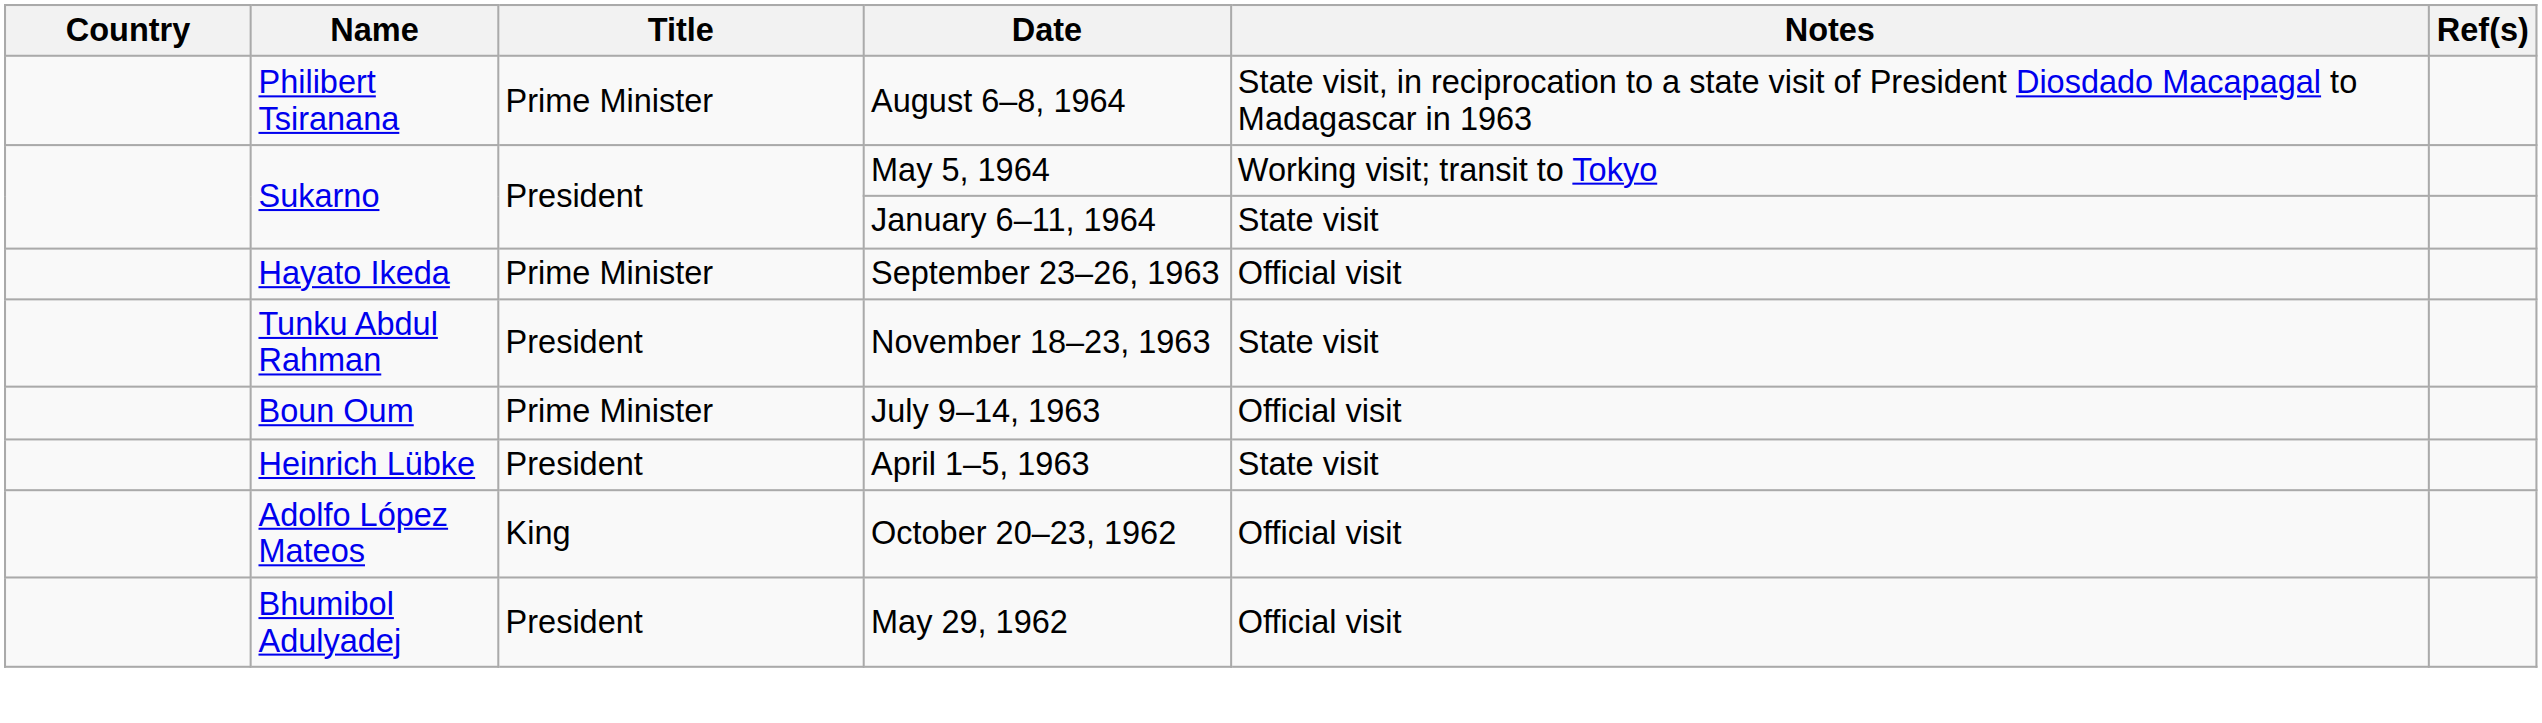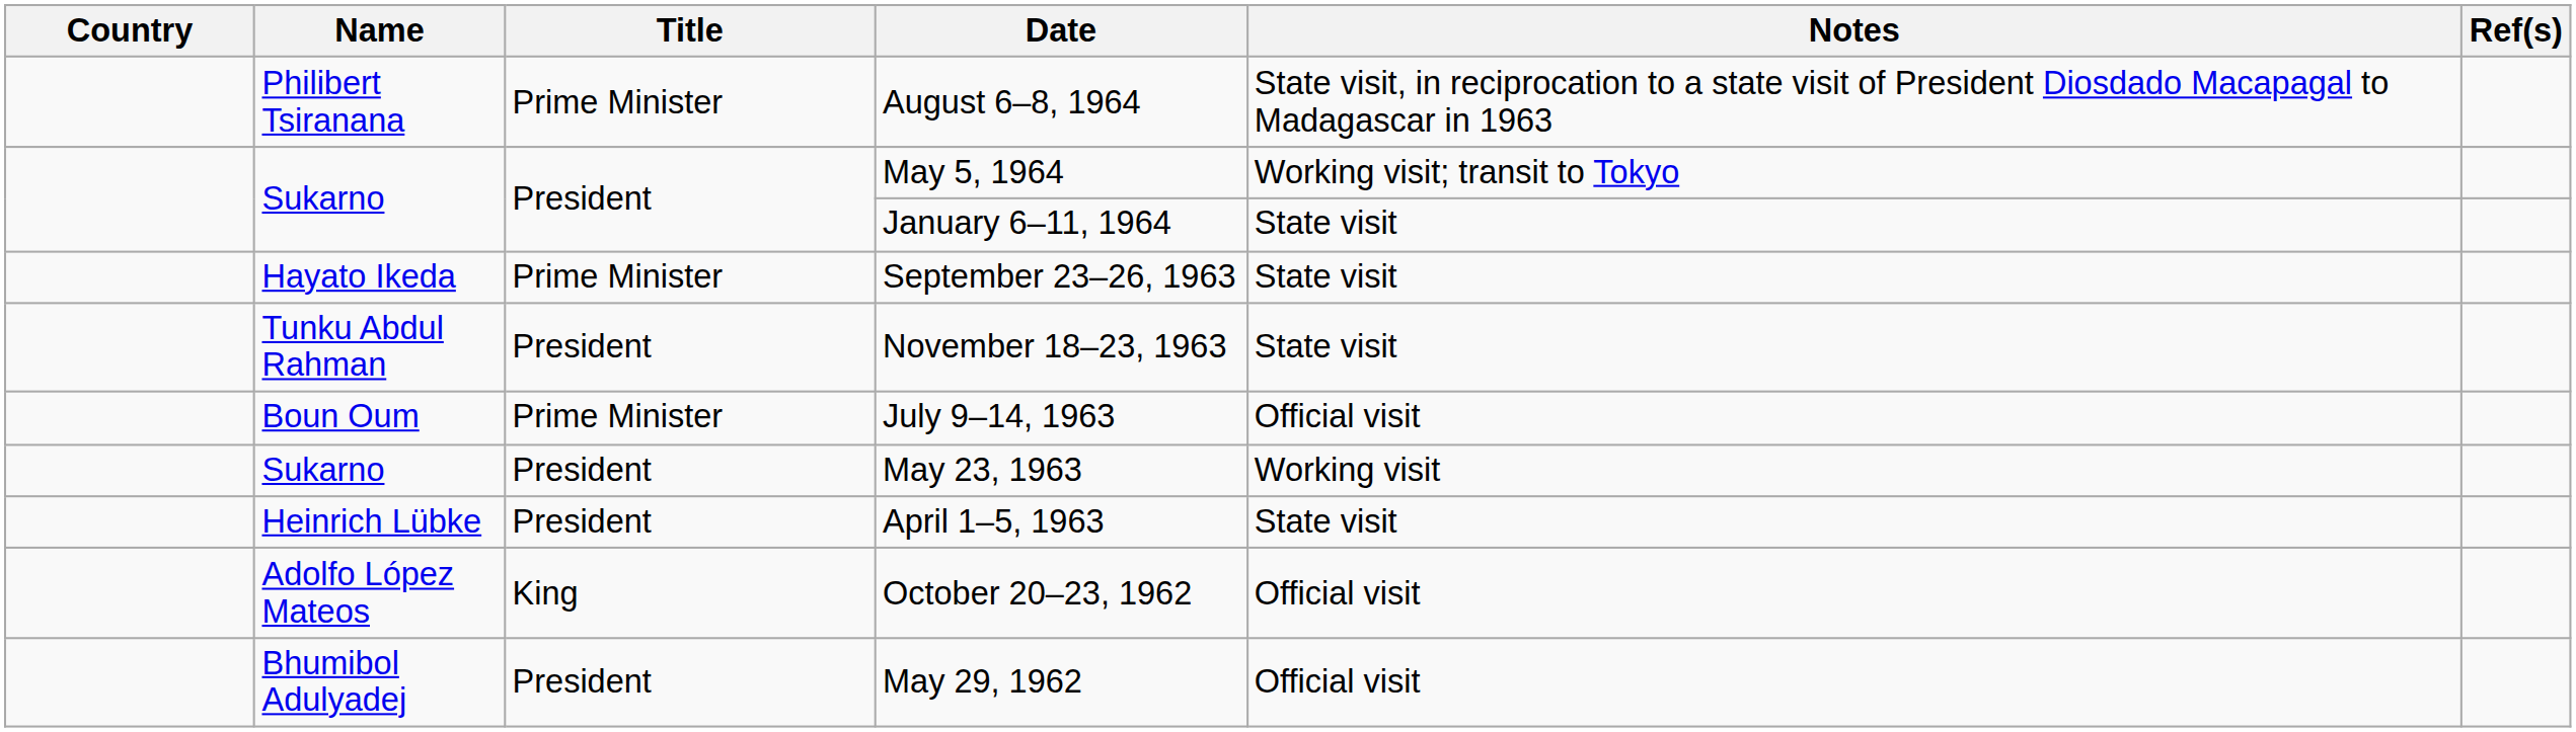 <table class="wikitable sortable">
 <tr>
 <th style="width:10%;">Country</th>
 <th style="width:10%;">Name</th>
 <th style="width:15%;">Title</th>
 <th style="width:15%;">Date</th>
 <th style="width:50%;">Notes</th>
 <th style="width:5%;">Ref(s)</th>
 </tr>
 <tr>
 <td></td>
 <td><a href='#'>Philibert Tsiranana</a></td>
 <td>Prime Minister</td>
 <td>August 6–8, 1964</td>
 <td>State visit, in reciprocation to a state visit of President <a href='#'>Diosdado Macapagal</a> to Madagascar in 1963</td>
 <td></td>
 </tr>
 <tr>
 <td rowspan="2"></td>
 <td rowspan="2"><a href='#'>Sukarno</a></td>
 <td rowspan="2">President</td>
 <td>May 5, 1964</td>
 <td>Working visit; transit to <a href='#'>Tokyo</a></td>
 <td></td>
 </tr>
 <tr>
 <td>January 6–11, 1964</td>
 <td>State visit</td>
 <td></td>
 </tr>
 <tr>
 <td></td>
 <td><a href='#'>Hayato Ikeda</a></td>
 <td>Prime Minister</td>
 <td>September 23–26, 1963</td>
-<td>Official visit</td>
+<td>State visit</td>
 <td></td>
 </tr>
 <tr>
 <td></td>
 <td><a href='#'>Tunku Abdul Rahman</a></td>
 <td>President</td>
 <td>November 18–23, 1963</td>
 <td>State visit</td>
 <td></td>
 </tr>
 <tr>
 <td></td>
 <td><a href='#'>Boun Oum</a></td>
 <td>Prime Minister</td>
 <td>July 9–14, 1963</td>
 <td>Official visit</td>
+<td></td>
+</tr>
+<tr>
+<td></td>
+<td><a href='#'>Sukarno</a></td>
+<td>President</td>
+<td>May 23, 1963</td>
+<td>Working visit</td>
 <td></td>
 </tr>
 <tr>
 <td></td>
 <td><a href='#'>Heinrich Lübke</a></td>
 <td>President</td>
 <td>April 1–5, 1963</td>
 <td>State visit</td>
 <td></td>
 </tr>
 <tr>
 <td></td>
 <td><a href='#'>Adolfo López Mateos</a></td>
 <td>King</td>
 <td>October 20–23, 1962</td>
 <td>Official visit</td>
 <td></td>
 </tr>
 <tr>
 <td></td>
 <td><a href='#'>Bhumibol Adulyadej</a></td>
 <td>President</td>
 <td>May 29, 1962</td>
 <td>Official visit</td>
 <td></td>
 </tr>
 </table>
